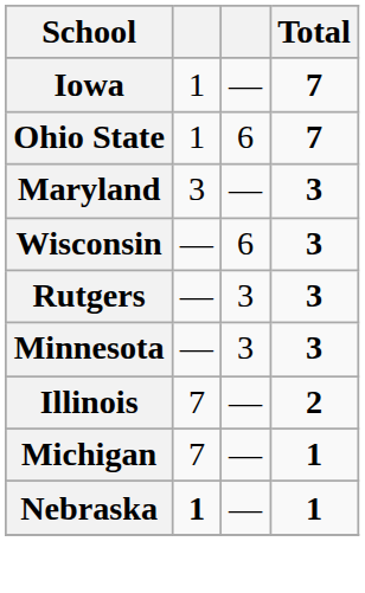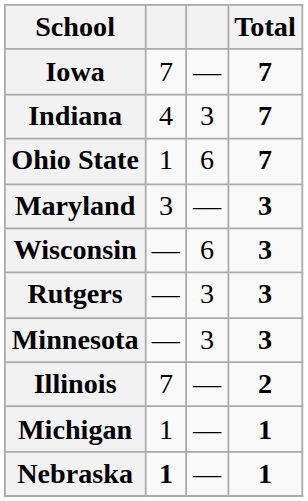 <table class=wikitable style="text-align:center">
 <tr>
 <th>School</th>
 <th></th>
 <th></th>
 <th>Total</th>
 </tr>
 <tr>
 <th style=>Iowa</th>
-<td>1</td>
+<td>7</td>
 <td>—</td>
+<td><strong>7</strong></td>
+</tr>
+<tr>
+<th style=>Indiana</th>
+<td>4</td>
+<td>3</td>
 <td><strong>7</strong></td>
 </tr>
 <tr>
 <th style=>Ohio State</th>
 <td>1</td>
 <td>6</td>
 <td><strong>7</strong></td>
 </tr>
 <tr>
 <th style=>Maryland</th>
 <td>3</td>
 <td>—</td>
 <td><strong>3</strong></td>
 </tr>
 <tr>
 <th style=>Wisconsin</th>
 <td>—</td>
 <td>6</td>
 <td><strong>3</strong></td>
 </tr>
 <tr>
 <th style=>Rutgers</th>
 <td>—</td>
 <td>3</td>
 <td><strong>3</strong></td>
 </tr>
 <tr>
 <th style=>Minnesota</th>
 <td>—</td>
 <td>3</td>
 <td><strong>3</strong></td>
 </tr>
 <tr>
 <th style=>Illinois</th>
 <td>7</td>
 <td>—</td>
 <td><strong>2</strong></td>
 </tr>
 <tr>
 <th style=>Michigan</th>
-<td>7</td>
+<td>1</td>
 <td>—</td>
 <td><strong>1</strong></td>
 </tr>
 <tr>
 <th style=>Nebraska</th>
 <td><strong>1</strong></td>
 <td>—</td>
 <td><strong>1</strong></td>
 </tr>
 <tr>
 </tr>
 </table>
